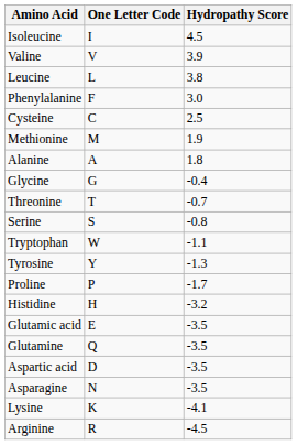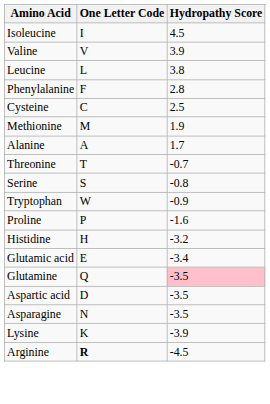 <table class="wikitable">
 <tr>
 <th>Amino Acid</th>
 <th>One Letter Code</th>
 <th>Hydropathy Score</th>
 </tr>
 <tr>
 <td>Isoleucine</td>
 <td>I</td>
 <td>4.5</td>
 </tr>
 <tr>
 <td>Valine</td>
 <td>V</td>
 <td>3.9</td>
 </tr>
 <tr>
 <td>Leucine</td>
 <td>L</td>
 <td>3.8</td>
 </tr>
 <tr>
 <td>Phenylalanine</td>
 <td>F</td>
-<td>3.0</td>
+<td>2.8</td>
 </tr>
 <tr>
 <td>Cysteine</td>
 <td>C</td>
 <td>2.5</td>
 </tr>
 <tr>
 <td>Methionine</td>
 <td>M</td>
 <td>1.9</td>
 </tr>
 <tr>
 <td>Alanine</td>
 <td>A</td>
-<td>1.8</td>
-</tr>
-<tr>
-<td>Glycine</td>
-<td>G</td>
-<td>-0.4</td>
+<td>1.7</td>
 </tr>
 <tr>
 <td>Threonine</td>
 <td>T</td>
 <td>-0.7</td>
 </tr>
 <tr>
 <td>Serine</td>
 <td>S</td>
 <td>-0.8</td>
 </tr>
 <tr>
 <td>Tryptophan</td>
 <td>W</td>
-<td>-1.1</td>
-</tr>
-<tr>
-<td>Tyrosine</td>
-<td>Y</td>
-<td>-1.3</td>
+<td>-0.9</td>
 </tr>
 <tr>
 <td>Proline</td>
 <td>P</td>
-<td>-1.7</td>
+<td>-1.6</td>
 </tr>
 <tr>
 <td>Histidine</td>
 <td>H</td>
 <td>-3.2</td>
 </tr>
 <tr>
 <td>Glutamic acid</td>
 <td>E</td>
-<td>-3.5</td>
+<td>-3.4</td>
 </tr>
 <tr>
 <td>Glutamine</td>
 <td>Q</td>
-<td>-3.5</td>
+<td style="background: pink;">-3.5</td>
 </tr>
 <tr>
 <td>Aspartic acid</td>
 <td>D</td>
 <td>-3.5</td>
 </tr>
 <tr>
 <td>Asparagine</td>
 <td>N</td>
 <td>-3.5</td>
 </tr>
 <tr>
 <td>Lysine</td>
 <td>K</td>
-<td>-4.1</td>
+<td>-3.9</td>
 </tr>
 <tr>
 <td>Arginine</td>
-<td>R</td>
+<td><strong>R</strong></td>
 <td>-4.5</td>
 </tr>
 </table>
